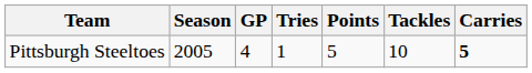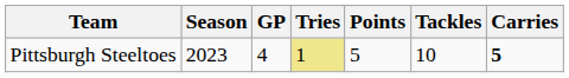 <table class="wikitable">
 <tr>
 <th>Team</th>
 <th>Season</th>
 <th>GP</th>
 <th>Tries</th>
 <th>Points</th>
 <th>Tackles</th>
 <th>Carries</th>
 </tr>
 <tr>
 <td>Pittsburgh Steeltoes</td>
-<td>2005</td>
+<td>2023</td>
 <td>4</td>
-<td>1</td>
+<td style="background: khaki;">1</td>
 <td>5</td>
 <td>10</td>
 <td><strong>5</strong></td>
 </tr>
 </table>
